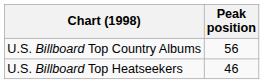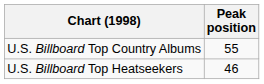 <table class="wikitable">
 <tr>
 <th>Chart (1998)</th>
 <th>Peak<br>position</th>
 </tr>
 <tr>
 <td>U.S. <em>Billboard</em> Top Country Albums</td>
-<td align="center">56</td>
+<td align="center">55</td>
 </tr>
 <tr>
 <td>U.S. <em>Billboard</em> Top Heatseekers</td>
 <td align="center">46</td>
 </tr>
 </table>
